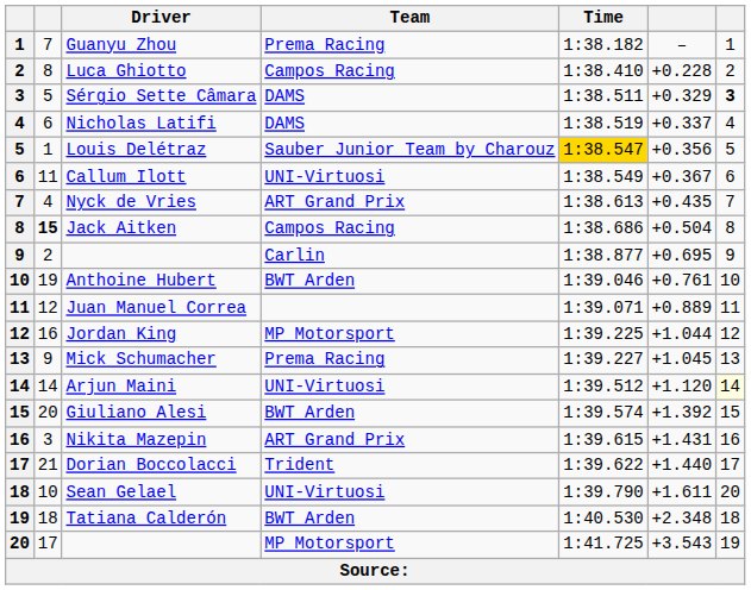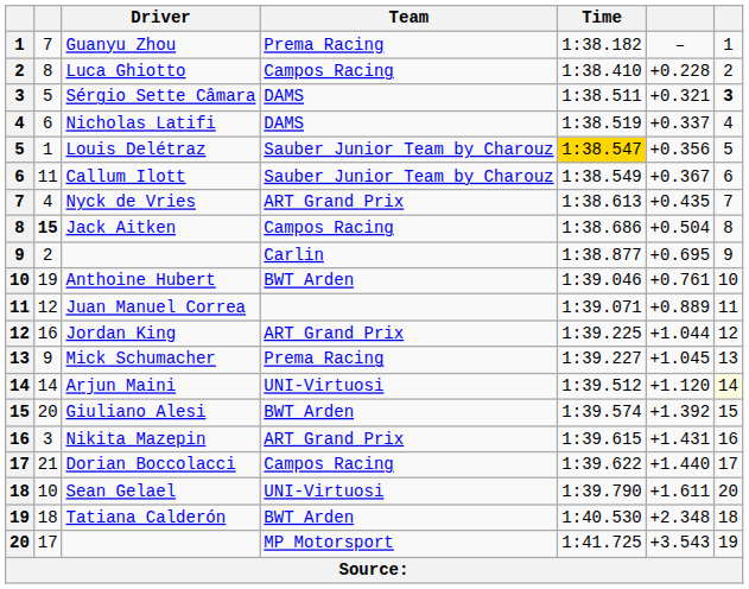 <table class="wikitable" style="font-size:85%">
 <tr>
 <th scope="col"></th>
 <th scope="col"></th>
 <th scope="col">Driver</th>
 <th scope="col">Team</th>
 <th scope="col">Time</th>
 <th scope="col"></th>
 <th scope="col"></th>
 </tr>
 <tr>
 <th scope="row">1</th>
 <td align="center">7</td>
 <td> <a href='#'>Guanyu Zhou</a></td>
 <td><a href='#'>Prema Racing</a></td>
 <td>1:38.182</td>
 <td align="center">–</td>
 <td align="center">1</td>
 </tr>
 <tr>
 <th scope="row">2</th>
 <td align="center">8</td>
 <td> <a href='#'>Luca Ghiotto</a></td>
 <td><a href='#'>Campos Racing</a></td>
 <td>1:38.410</td>
 <td align="center">+0.228</td>
 <td align="center">2</td>
 </tr>
 <tr>
 <th scope="row">3</th>
 <td align="center">5</td>
 <td> <a href='#'>Sérgio Sette Câmara</a></td>
 <td><a href='#'>DAMS</a></td>
 <td>1:38.511</td>
-<td align="center">+0.329</td>
+<td align="center">+0.321</td>
 <td align="center"><strong>3</strong></td>
 </tr>
 <tr>
 <th scope="row">4</th>
 <td align="center">6</td>
 <td> <a href='#'>Nicholas Latifi</a></td>
 <td><a href='#'>DAMS</a></td>
 <td>1:38.519</td>
 <td align="center">+0.337</td>
 <td align="center">4</td>
 </tr>
 <tr>
 <th scope="row">5</th>
 <td align="center">1</td>
 <td> <a href='#'>Louis Delétraz</a></td>
 <td><a href='#'>Sauber Junior Team by Charouz</a></td>
 <td style="background: gold;">1:38.547</td>
 <td align="center">+0.356</td>
 <td align="center">5</td>
 </tr>
 <tr>
 <th scope="row">6</th>
 <td align="center">11</td>
 <td> <a href='#'>Callum Ilott</a></td>
-<td><a href='#'>UNI-Virtuosi</a></td>
+<td><a href='#'>Sauber Junior Team by Charouz</a></td>
 <td>1:38.549</td>
 <td align="center">+0.367</td>
 <td align="center">6</td>
 </tr>
 <tr>
 <th scope="row">7</th>
 <td align="center">4</td>
 <td> <a href='#'>Nyck de Vries</a></td>
 <td><a href='#'>ART Grand Prix</a></td>
 <td>1:38.613</td>
 <td align="center">+0.435</td>
 <td align="center">7</td>
 </tr>
 <tr>
 <th scope="row">8</th>
 <td align="center"><strong>15</strong></td>
 <td> <a href='#'>Jack Aitken</a></td>
 <td><a href='#'>Campos Racing</a></td>
 <td>1:38.686</td>
 <td align="center">+0.504</td>
 <td align="center">8</td>
 </tr>
 <tr>
 <th scope="row">9</th>
 <td align="center">2</td>
 <td></td>
 <td><a href='#'>Carlin</a></td>
 <td>1:38.877</td>
 <td align="center">+0.695</td>
 <td align="center">9</td>
 </tr>
 <tr>
 <th scope="row">10</th>
 <td align="center">19</td>
 <td> <a href='#'>Anthoine Hubert</a></td>
 <td><a href='#'>BWT Arden</a></td>
 <td>1:39.046</td>
 <td align="center">+0.761</td>
 <td align="center">10</td>
 </tr>
 <tr>
 <th scope="row">11</th>
 <td align="center">12</td>
 <td> <a href='#'>Juan Manuel Correa</a></td>
 <td></td>
 <td>1:39.071</td>
 <td align="center">+0.889</td>
 <td align="center">11</td>
 </tr>
 <tr>
 <th scope="row">12</th>
 <td align="center">16</td>
 <td> <a href='#'>Jordan King</a></td>
-<td><a href='#'>MP Motorsport</a></td>
+<td><a href='#'>ART Grand Prix</a></td>
 <td>1:39.225</td>
 <td align="center">+1.044</td>
 <td align="center">12</td>
 </tr>
 <tr>
 <th scope="row">13</th>
 <td align="center">9</td>
 <td> <a href='#'>Mick Schumacher</a></td>
 <td><a href='#'>Prema Racing</a></td>
 <td>1:39.227</td>
 <td align="center">+1.045</td>
 <td align="center">13</td>
 </tr>
 <tr>
 <th scope="row">14</th>
 <td align="center">14</td>
 <td> <a href='#'>Arjun Maini</a></td>
 <td><a href='#'>UNI-Virtuosi</a></td>
 <td>1:39.512</td>
 <td align="center">+1.120</td>
 <td align="center" style="background: lightyellow;">14</td>
 </tr>
 <tr>
 <th scope="row">15</th>
 <td align="center">20</td>
 <td> <a href='#'>Giuliano Alesi</a></td>
 <td><a href='#'>BWT Arden</a></td>
 <td>1:39.574</td>
 <td align="center">+1.392</td>
 <td align="center">15</td>
 </tr>
 <tr>
 <th scope="row">16</th>
 <td align="center">3</td>
 <td> <a href='#'>Nikita Mazepin</a></td>
 <td><a href='#'>ART Grand Prix</a></td>
 <td>1:39.615</td>
 <td align="center">+1.431</td>
 <td align="center">16</td>
 </tr>
 <tr>
 <th scope="row">17</th>
 <td align="center">21</td>
 <td> <a href='#'>Dorian Boccolacci</a></td>
-<td><a href='#'>Trident</a></td>
+<td><a href='#'>Campos Racing</a></td>
 <td>1:39.622</td>
 <td align="center">+1.440</td>
 <td align="center">17</td>
 </tr>
 <tr>
 <th scope="row">18</th>
 <td align="center">10</td>
 <td> <a href='#'>Sean Gelael</a></td>
 <td><a href='#'>UNI-Virtuosi</a></td>
 <td>1:39.790</td>
 <td align="center">+1.611</td>
 <td align="center">20</td>
 </tr>
 <tr>
 <th scope="row">19</th>
 <td align="center">18</td>
 <td> <a href='#'>Tatiana Calderón</a></td>
 <td><a href='#'>BWT Arden</a></td>
 <td>1:40.530</td>
 <td align="center">+2.348</td>
 <td align="center">18</td>
 </tr>
 <tr>
 <th scope="row">20</th>
 <td align="center">17</td>
 <td></td>
 <td><a href='#'>MP Motorsport</a></td>
 <td>1:41.725</td>
 <td align="center">+3.543</td>
 <td align="center">19</td>
 </tr>
 <tr>
 <th colspan="7">Source:</th>
 </tr>
 </table>
